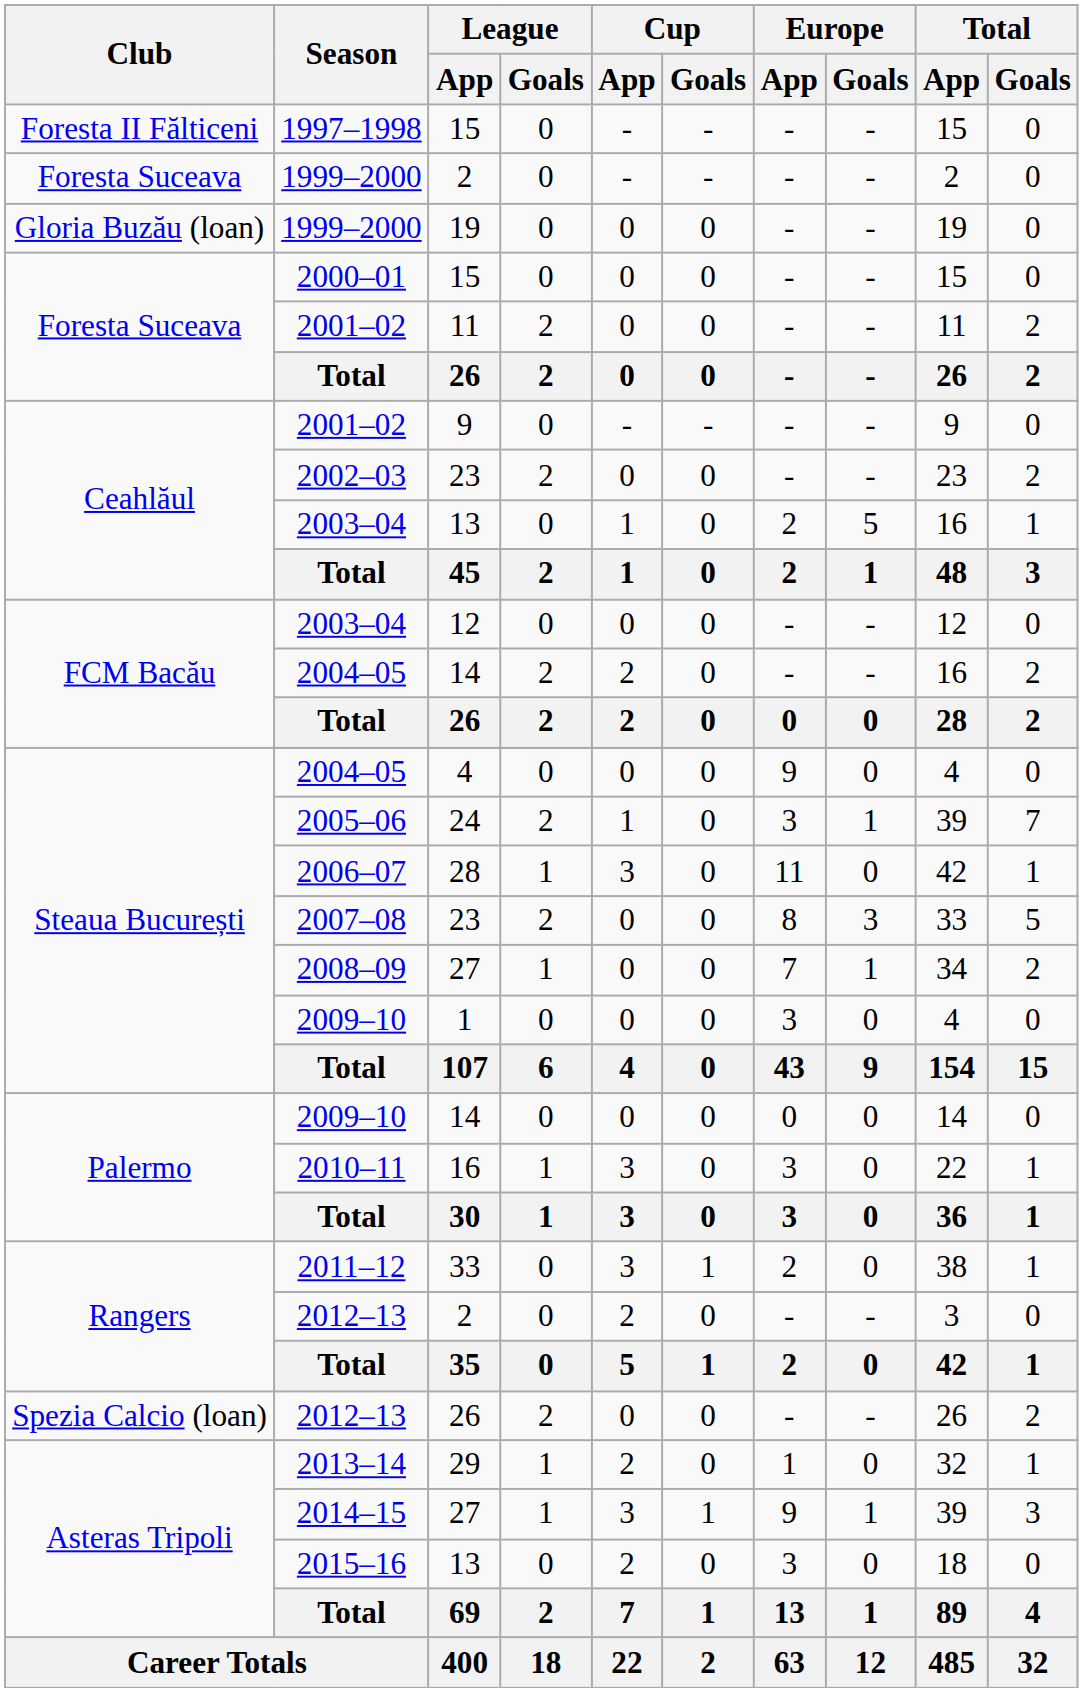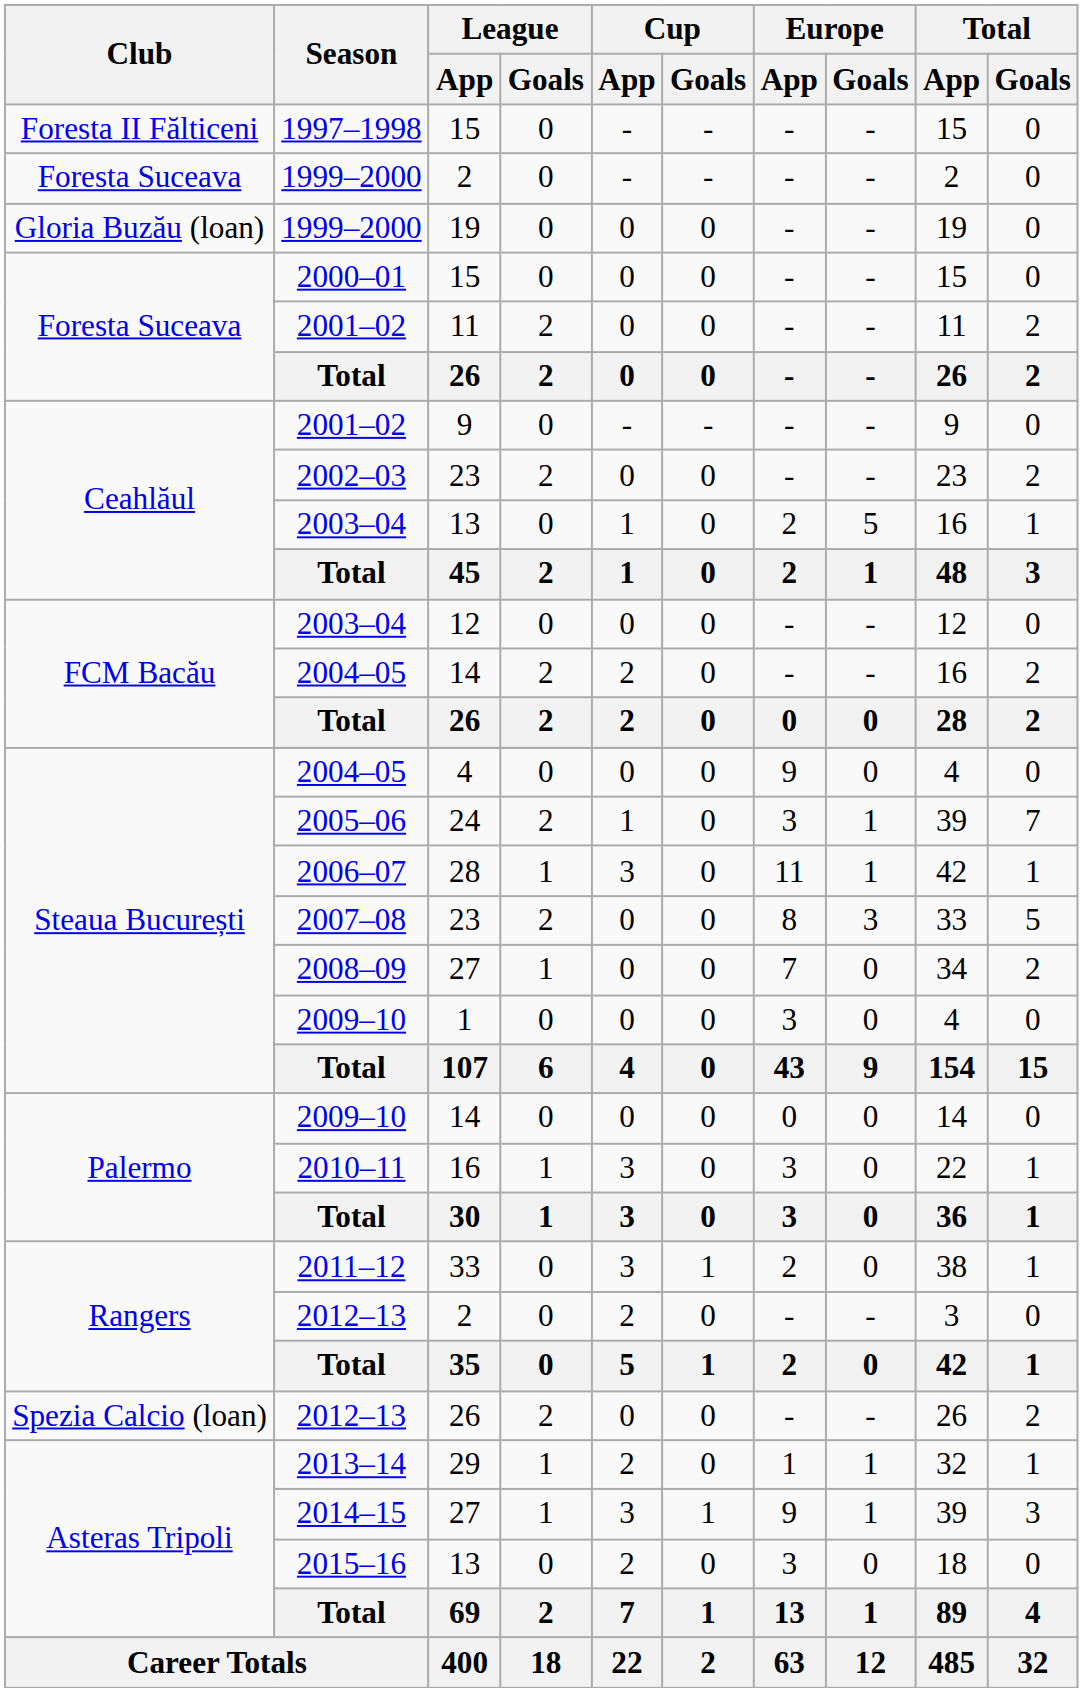 <table class="wikitable" style="text-align: center;">
 <tr>
 <th rowspan="2">Club</th>
 <th rowspan="2">Season</th>
 <th colspan="2">League</th>
 <th colspan="2">Cup</th>
 <th colspan="2">Europe</th>
 <th colspan="2">Total</th>
 </tr>
 <tr>
 <th>App</th>
 <th>Goals</th>
 <th>App</th>
 <th>Goals</th>
 <th>App</th>
 <th>Goals</th>
 <th>App</th>
 <th>Goals</th>
 </tr>
 <tr>
 <td rowspan="1" align=center valign=center><a href='#'>Foresta II Fălticeni</a></td>
 <td align="center"><a href='#'>1997–1998</a></td>
 <td align="center">15</td>
 <td align="center">0</td>
 <td align="center">-</td>
 <td align="center">-</td>
 <td align="center">-</td>
 <td align="center">-</td>
 <td align="center">15</td>
 <td align="center">0</td>
 </tr>
 <tr>
 <td rowspan="1" align=center valign=center><a href='#'>Foresta Suceava</a></td>
 <td align="center"><a href='#'>1999–2000</a></td>
 <td align="center">2</td>
 <td align="center">0</td>
 <td align="center">-</td>
 <td align="center">-</td>
 <td align="center">-</td>
 <td align="center">-</td>
 <td align="center">2</td>
 <td align="center">0</td>
 </tr>
 <tr>
 <td rowspan="1" align=center valign=center><a href='#'>Gloria Buzău</a> (loan)</td>
 <td align="center"><a href='#'>1999–2000</a></td>
 <td align="center">19</td>
 <td align="center">0</td>
 <td align="center">0</td>
 <td align="center">0</td>
 <td align="center">-</td>
 <td align="center">-</td>
 <td align="center">19</td>
 <td align="center">0</td>
 </tr>
 <tr>
 <td rowspan="3" align=center valign=center><a href='#'>Foresta Suceava</a></td>
 <td align="center"><a href='#'>2000–01</a></td>
 <td align="center">15</td>
 <td align="center">0</td>
 <td align="center">0</td>
 <td align="center">0</td>
 <td align="center">-</td>
 <td align="center">-</td>
 <td align="center">15</td>
 <td align="center">0</td>
 </tr>
 <tr>
 <td align="center"><a href='#'>2001–02</a></td>
 <td align="center">11</td>
 <td align="center">2</td>
 <td align="center">0</td>
 <td align="center">0</td>
 <td align="center">-</td>
 <td align="center">-</td>
 <td align="center">11</td>
 <td align="center">2</td>
 </tr>
 <tr>
 <th>Total</th>
 <th>26</th>
 <th>2</th>
 <th>0</th>
 <th>0</th>
 <th>-</th>
 <th>-</th>
 <th>26</th>
 <th>2</th>
 </tr>
 <tr>
 <td rowspan="4" align=center valign=center><a href='#'>Ceahlăul</a></td>
 <td align="center"><a href='#'>2001–02</a></td>
 <td align="center">9</td>
 <td align="center">0</td>
 <td align="center">-</td>
 <td align="center">-</td>
 <td align="center">-</td>
 <td align="center">-</td>
 <td align="center">9</td>
 <td align="center">0</td>
 </tr>
 <tr>
 <td align="center"><a href='#'>2002–03</a></td>
 <td align="center">23</td>
 <td align="center">2</td>
 <td align="center">0</td>
 <td align="center">0</td>
 <td align="center">-</td>
 <td align="center">-</td>
 <td align="center">23</td>
 <td align="center">2</td>
 </tr>
 <tr>
 <td align="center"><a href='#'>2003–04</a></td>
 <td align="center">13</td>
 <td align="center">0</td>
 <td align="center">1</td>
 <td align="center">0</td>
 <td align="center">2</td>
 <td align="center">5</td>
 <td align="center">16</td>
 <td align="center">1</td>
 </tr>
 <tr>
 <th>Total</th>
 <th>45</th>
 <th>2</th>
 <th>1</th>
 <th>0</th>
 <th>2</th>
 <th>1</th>
 <th>48</th>
 <th>3</th>
 </tr>
 <tr>
 <td rowspan="3" align=center valign=center><a href='#'>FCM Bacău</a></td>
 <td align="center"><a href='#'>2003–04</a></td>
 <td align="center">12</td>
 <td align="center">0</td>
 <td align="center">0</td>
 <td align="center">0</td>
 <td align="center">-</td>
 <td align="center">-</td>
 <td align="center">12</td>
 <td align="center">0</td>
 </tr>
 <tr>
 <td align="center"><a href='#'>2004–05</a></td>
 <td align="center">14</td>
 <td align="center">2</td>
 <td align="center">2</td>
 <td align="center">0</td>
 <td align="center">-</td>
 <td align="center">-</td>
 <td align="center">16</td>
 <td align="center">2</td>
 </tr>
 <tr>
 <th>Total</th>
 <th>26</th>
 <th>2</th>
 <th>2</th>
 <th>0</th>
 <th>0</th>
 <th>0</th>
 <th>28</th>
 <th>2</th>
 </tr>
 <tr>
 <td rowspan="8" align=center valign=center><a href='#'>Steaua București</a></td>
 </tr>
 <tr>
 <td align="center"><a href='#'>2004–05</a></td>
 <td align="center">4</td>
 <td align="center">0</td>
 <td align="center">0</td>
 <td align="center">0</td>
 <td align="center">9</td>
 <td align="center">0</td>
 <td align="center">4</td>
 <td align="center">0</td>
 </tr>
 <tr>
 <td align="center"><a href='#'>2005–06</a></td>
 <td align="center">24</td>
 <td align="center">2</td>
 <td align="center">1</td>
 <td align="center">0</td>
 <td align="center">3</td>
 <td align="center">1</td>
 <td align="center">39</td>
 <td align="center">7</td>
 </tr>
 <tr>
 <td align="center"><a href='#'>2006–07</a></td>
 <td align="center">28</td>
 <td align="center">1</td>
 <td align="center">3</td>
 <td align="center">0</td>
 <td align="center">11</td>
-<td align="center">0</td>
+<td align="center">1</td>
 <td align="center">42</td>
 <td align="center">1</td>
 </tr>
 <tr>
 <td align="center"><a href='#'>2007–08</a></td>
 <td align="center">23</td>
 <td align="center">2</td>
 <td align="center">0</td>
 <td align="center">0</td>
 <td align="center">8</td>
 <td align="center">3</td>
 <td align="center">33</td>
 <td align="center">5</td>
 </tr>
 <tr>
 <td align="center"><a href='#'>2008–09</a></td>
 <td align="center">27</td>
 <td align="center">1</td>
 <td align="center">0</td>
 <td align="center">0</td>
 <td align="center">7</td>
-<td align="center">1</td>
+<td align="center">0</td>
 <td align="center">34</td>
 <td align="center">2</td>
 </tr>
 <tr>
 <td align="center"><a href='#'>2009–10</a></td>
 <td align="center">1</td>
 <td align="center">0</td>
 <td align="center">0</td>
 <td align="center">0</td>
 <td align="center">3</td>
 <td align="center">0</td>
 <td align="center">4</td>
 <td align="center">0</td>
 </tr>
 <tr>
 <th>Total</th>
 <th>107</th>
 <th>6</th>
 <th>4</th>
 <th>0</th>
 <th>43</th>
 <th>9</th>
 <th>154</th>
 <th>15</th>
 </tr>
 <tr>
 <td rowspan="3" align=center valign=center><a href='#'>Palermo</a></td>
 <td align="center"><a href='#'>2009–10</a></td>
 <td align="center">14</td>
 <td align="center">0</td>
 <td align="center">0</td>
 <td align="center">0</td>
 <td align="center">0</td>
 <td align="center">0</td>
 <td align="center">14</td>
 <td align="center">0</td>
 </tr>
 <tr>
 <td align="center"><a href='#'>2010–11</a></td>
 <td align="center">16</td>
 <td align="center">1</td>
 <td align="center">3</td>
 <td align="center">0</td>
 <td align="center">3</td>
 <td align="center">0</td>
 <td align="center">22</td>
 <td align="center">1</td>
 </tr>
 <tr>
 <th>Total</th>
 <th>30</th>
 <th>1</th>
 <th>3</th>
 <th>0</th>
 <th>3</th>
 <th>0</th>
 <th>36</th>
 <th>1</th>
 </tr>
 <tr>
 <td rowspan="3" align=center valign=center><a href='#'>Rangers</a></td>
 <td align="center"><a href='#'>2011–12</a></td>
 <td align="center">33</td>
 <td align="center">0</td>
 <td align="center">3</td>
 <td align="center">1</td>
 <td align="center">2</td>
 <td align="center">0</td>
 <td align="center">38</td>
 <td align="center">1</td>
 </tr>
 <tr>
 <td align="center"><a href='#'>2012–13</a></td>
 <td align="center">2</td>
 <td align="center">0</td>
 <td align="center">2</td>
 <td align="center">0</td>
 <td align="center">-</td>
 <td align="center">-</td>
 <td align="center">3</td>
 <td align="center">0</td>
 </tr>
 <tr>
 <th>Total</th>
 <th>35</th>
 <th>0</th>
 <th>5</th>
 <th>1</th>
 <th>2</th>
 <th>0</th>
 <th>42</th>
 <th>1</th>
 </tr>
 <tr>
 <td rowspan="1"  align=center valign=center><a href='#'>Spezia Calcio</a> (loan)</td>
 <td align="center"><a href='#'>2012–13</a></td>
 <td align="center">26</td>
 <td align="center">2</td>
 <td align="center">0</td>
 <td align="center">0</td>
 <td align="center">-</td>
 <td align="center">-</td>
 <td align="center">26</td>
 <td align="center">2</td>
 </tr>
 <tr>
 <td rowspan="4" align=center valign=center><a href='#'>Asteras Tripoli</a></td>
 <td align="center"><a href='#'>2013–14</a></td>
 <td align="center">29</td>
 <td align="center">1</td>
 <td align="center">2</td>
 <td align="center">0</td>
 <td align="center">1</td>
-<td align="center">0</td>
+<td align="center">1</td>
 <td align="center">32</td>
 <td align="center">1</td>
 </tr>
 <tr>
 <td align="center"><a href='#'>2014–15</a></td>
 <td align="center">27</td>
 <td align="center">1</td>
 <td align="center">3</td>
 <td align="center">1</td>
 <td align="center">9</td>
 <td align="center">1</td>
 <td align="center">39</td>
 <td align="center">3</td>
 </tr>
 <tr>
 <td align="center"><a href='#'>2015–16</a></td>
 <td align="center">13</td>
 <td align="center">0</td>
 <td align="center">2</td>
 <td align="center">0</td>
 <td align="center">3</td>
 <td align="center">0</td>
 <td align="center">18</td>
 <td align="center">0</td>
 </tr>
 <tr>
 <th>Total</th>
 <th>69</th>
 <th>2</th>
 <th>7</th>
 <th>1</th>
 <th>13</th>
 <th>1</th>
 <th>89</th>
 <th>4</th>
 </tr>
 <tr>
 <th colspan="2" align="left">Career Totals</th>
 <th>400</th>
 <th>18</th>
 <th>22</th>
 <th>2</th>
 <th>63</th>
 <th>12</th>
 <th>485</th>
 <th>32</th>
 </tr>
 </table>
